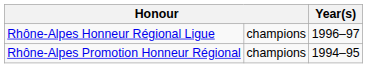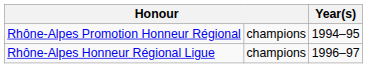 <table class="wikitable">
 <tr>
 <th colspan=2>Honour</th>
 <th>Year(s)</th>
 </tr>
 <tr>
+<td><a href='#'>Rhône-Alpes Promotion Honneur Régional</a></td>
+<td>champions</td>
+<td>1994–95</td>
+</tr>
+<tr>
 <td><a href='#'>Rhône-Alpes Honneur Régional Ligue</a></td>
 <td>champions</td>
 <td>1996–97</td>
 </tr>
-<tr>
-<td><a href='#'>Rhône-Alpes Promotion Honneur Régional</a></td>
-<td>champions</td>
-<td>1994–95</td>
-</tr>
 </table>
